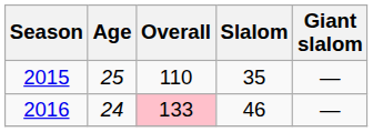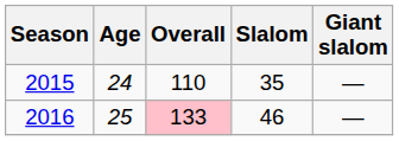 <table class=wikitable style="text-align:center">
 <tr>
 <th>Season</th>
 <th>Age</th>
 <th>Overall</th>
 <th>Slalom</th>
 <th>Giant<br>slalom</th>
 </tr>
 <tr>
 <td><a href='#'>2015</a></td>
-<td><em>25</em></td>
+<td><em>24</em></td>
 <td>110</td>
 <td>35</td>
 <td>—</td>
 </tr>
 <tr>
 <td><a href='#'>2016</a></td>
-<td><em>24</em></td>
+<td><em>25</em></td>
 <td style="background: pink;">133</td>
 <td>46</td>
 <td>—</td>
 </tr>
 <tr>
 </tr>
 </table>
